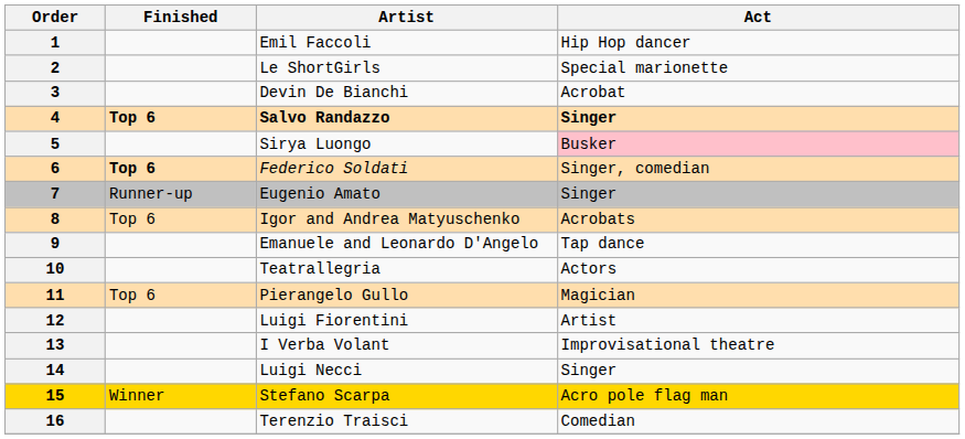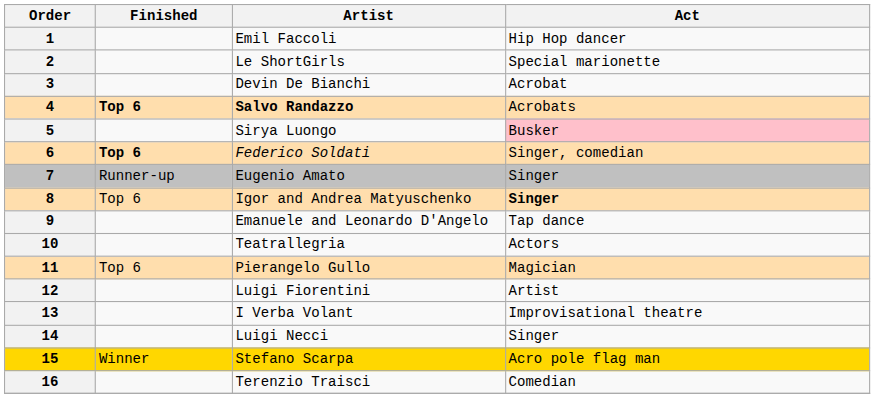 <table class="wikitable">
 <tr>
 <th width="10%">Order</th>
 <th width="15%">Finished</th>
 <th width="30%">Artist</th>
 <th width="40%">Act</th>
 </tr>
 <tr>
 <th>1</th>
 <td></td>
 <td>Emil Faccoli</td>
 <td>Hip Hop dancer</td>
 </tr>
 <tr>
 <th>2</th>
 <td></td>
 <td>Le ShortGirls</td>
 <td>Special marionette</td>
 </tr>
 <tr>
 <th>3</th>
 <td></td>
 <td>Devin De Bianchi</td>
 <td>Acrobat</td>
 </tr>
 <tr>
 <th style="background-color:navajowhite;">4</th>
 <td style="background-color:navajowhite;"><strong>Top 6</strong></td>
 <td style="background-color:navajowhite;"><strong>Salvo Randazzo</strong></td>
-<td style="background-color:navajowhite;"><strong>Singer</strong></td>
+<td style="background-color:navajowhite;"></strong>Acrobats<strong></td>
 </tr>
 <tr>
 <th>5</th>
 <td></td>
 <td>Sirya Luongo</td>
 <td style="background: pink;">Busker</td>
 </tr>
 <tr>
 <th style="background-color:navajowhite;">6</th>
 <td style="background-color:navajowhite;"><strong>Top 6</strong></td>
 <td style="background-color:navajowhite;"><em>Federico Soldati<strong></td>
 <td style="background-color:navajowhite;"></strong>Singer, comedian<strong></td>
 </tr>
 <tr>
 <th style="background-color:silver">7</th>
 <td style="background-color:silver"></strong>Runner-up<strong></td>
 <td style="background-color:silver"></strong>Eugenio Amato<strong></td>
 <td style="background-color:silver"></strong>Singer<strong></td>
 </tr>
 <tr>
 <th style="background-color:navajowhite;">8</th>
 <td style="background-color:navajowhite;"></strong>Top 6<strong></td>
 <td style="background-color:navajowhite;"></strong>Igor and Andrea Matyuschenko<strong></td>
-<td style="background-color:navajowhite;"></strong>Acrobats<strong></td>
+<td style="background-color:navajowhite;"><strong>Singer</strong></td>
 </tr>
 <tr>
 <th>9</th>
 <td></td>
 <td>Emanuele and Leonardo D'Angelo</td>
 <td>Tap dance</td>
 </tr>
 <tr>
 <th>10</th>
 <td></td>
 <td>Teatrallegria</td>
 <td>Actors</td>
 </tr>
 <tr>
 <th style="background-color:navajowhite;">11</th>
 <td style="background-color:navajowhite;"></strong>Top 6<strong></td>
 <td style="background-color:navajowhite;"></strong>Pierangelo Gullo<strong></td>
 <td style="background-color:navajowhite;"></strong>Magician<strong></td>
 </tr>
 <tr>
 <th>12</th>
 <td></td>
 <td>Luigi Fiorentini</td>
 <td>Artist</td>
 </tr>
 <tr>
 <th>13</th>
 <td></td>
 <td>I Verba Volant</td>
 <td>Improvisational theatre</td>
 </tr>
 <tr>
 <th>14</th>
 <td></td>
 <td>Luigi Necci</td>
 <td>Singer</td>
 </tr>
 <tr>
 <th style="background-color:gold">15</th>
 <td style="background-color:gold"></strong>Winner<strong></td>
 <td style="background-color:gold"></strong>Stefano Scarpa<strong></td>
 <td style="background-color:gold"></strong>Acro pole flag man<strong></td>
 </tr>
 <tr>
 <th>16</th>
 <td></td>
 <td>Terenzio Traisci</td>
 <td>Comedian</td>
 </tr>
 <tr>
 </tr>
 </table>
